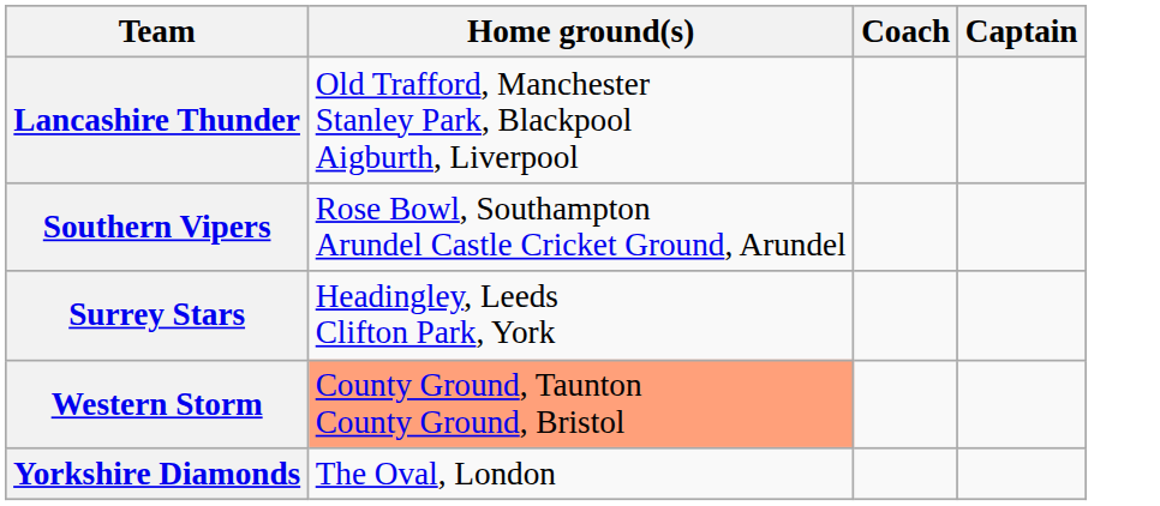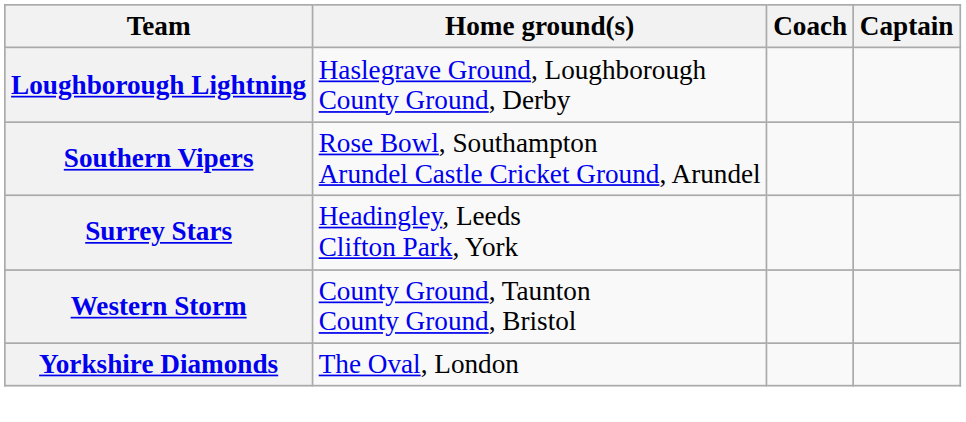 <table class="wikitable sortable plainrowheaders">
 <tr>
 <th scope="col">Team</th>
 <th scope="col">Home ground(s)</th>
 <th scope="col">Coach</th>
 <th scope="col">Captain</th>
 </tr>
 <tr>
-<th scope="row"><a href='#'>Lancashire Thunder</a></th>
-<td><a href='#'>Old Trafford</a>, Manchester<br> <a href='#'>Stanley Park</a>, Blackpool<br><a href='#'>Aigburth</a>, Liverpool</td>
+<th scope="row"><a href='#'>Loughborough Lightning</a></th>
+<td><a href='#'>Haslegrave Ground</a>, Loughborough<br> <a href='#'>County Ground</a>, Derby</td>
 <td></td>
 <td></td>
 </tr>
 <tr>
 <th scope="row"><a href='#'>Southern Vipers</a></th>
 <td><a href='#'>Rose Bowl</a>, Southampton<br> <a href='#'>Arundel Castle Cricket Ground</a>, Arundel</td>
 <td></td>
 <td></td>
 </tr>
 <tr>
 <th scope="row"><a href='#'>Surrey Stars</a></th>
 <td><a href='#'>Headingley</a>, Leeds<br> <a href='#'>Clifton Park</a>, York</td>
 <td></td>
 <td></td>
 </tr>
 <tr>
 <th scope="row"><a href='#'>Western Storm</a></th>
-<td style="background: lightsalmon;"><a href='#'>County Ground</a>, Taunton<br><a href='#'>County Ground</a>, Bristol</td>
+<td><a href='#'>County Ground</a>, Taunton<br><a href='#'>County Ground</a>, Bristol</td>
 <td></td>
 <td></td>
 </tr>
 <tr>
 <th scope="row"><a href='#'>Yorkshire Diamonds</a></th>
 <td><a href='#'>The Oval</a>, London</td>
 <td></td>
 <td></td>
 </tr>
 </table>
